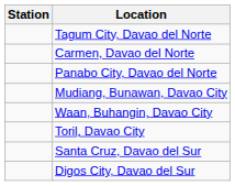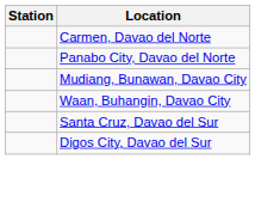 <table class="wikitable">
 <tr>
 <th>Station</th>
 <th>Location</th>
-</tr>
-<tr>
-<td></td>
-<td><a href='#'>Tagum City, Davao del Norte</a></td>
 </tr>
 <tr>
 <td></td>
 <td><a href='#'>Carmen, Davao del Norte</a></td>
 </tr>
 <tr>
 <td></td>
 <td><a href='#'>Panabo City, Davao del Norte</a></td>
 </tr>
 <tr>
 <td></td>
 <td><a href='#'>Mudiang, Bunawan, Davao City</a></td>
 </tr>
 <tr>
 <td></td>
 <td><a href='#'>Waan, Buhangin, Davao City</a></td>
 </tr>
 <tr>
 <td></td>
-<td><a href='#'>Toril, Davao City</a></td>
-</tr>
-<tr>
-<td></td>
 <td><a href='#'>Santa Cruz, Davao del Sur</a></td>
 </tr>
 <tr>
 <td></td>
 <td><a href='#'>Digos City, Davao del Sur</a></td>
 </tr>
 </table>
